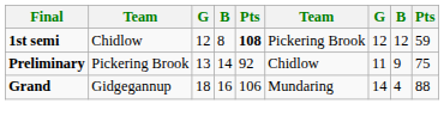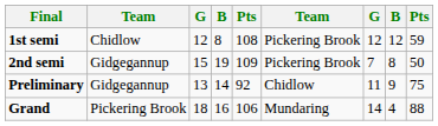 <table class="wikitable">
 <tr>
 <th style="color:green">Final</th>
 <th style="color:green">Team</th>
 <th style="color:green">G</th>
 <th style="color:green">B</th>
 <th style="color:green">Pts</th>
 <th style="color:green">Team</th>
 <th style="color:green">G</th>
 <th style="color:green">B</th>
 <th style="color:green">Pts</th>
 </tr>
 <tr>
 <td><strong>1st semi</strong></td>
 <td>Chidlow</td>
 <td>12</td>
 <td>8</td>
-<td><strong>108</strong></td>
+<td>108</td>
 <td>Pickering Brook</td>
 <td>12</td>
 <td>12</td>
 <td>59</td>
 </tr>
 <tr>
+<td><strong>2nd semi</strong></td>
+<td>Gidgegannup</td>
+<td>15</td>
+<td>19</td>
+<td>109</td>
+<td>Pickering Brook</td>
+<td>7</td>
+<td>8</td>
+<td>50</td>
+</tr>
+<tr>
 <td><strong>Preliminary</strong></td>
-<td>Pickering Brook</td>
+<td>Gidgegannup</td>
 <td>13</td>
 <td>14</td>
 <td>92</td>
 <td>Chidlow</td>
 <td>11</td>
 <td>9</td>
 <td>75</td>
 </tr>
 <tr>
 <td><strong>Grand</strong></td>
-<td>Gidgegannup</td>
+<td>Pickering Brook</td>
 <td>18</td>
 <td>16</td>
 <td>106</td>
 <td>Mundaring</td>
 <td>14</td>
 <td>4</td>
 <td>88</td>
 </tr>
 </table>
